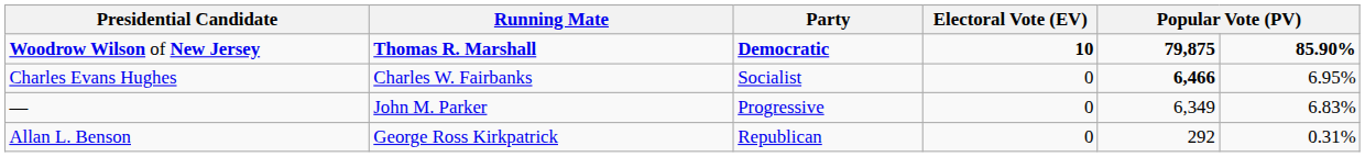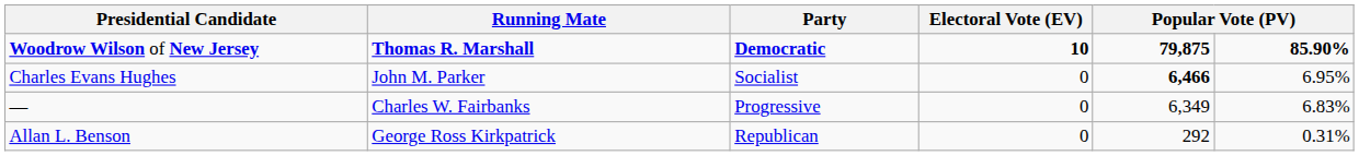 <table class="wikitable">
 <tr>
 <th width="25%">Presidential Candidate</th>
 <th width="25%"><a href='#'>Running Mate</a></th>
 <th width="13%">Party</th>
 <th width="12%">Electoral Vote (EV)</th>
 <th colspan="2" width="18%">Popular Vote (PV)</th>
 </tr>
 <tr>
 <td><strong><a href='#'>Woodrow Wilson</a></strong> of <strong><a href='#'>New Jersey</a></strong></td>
 <td><strong><a href='#'>Thomas R. Marshall</a></strong></td>
 <td><strong><a href='#'>Democratic</a></strong></td>
 <td align="right"><strong>10</strong></td>
 <td align="right"><strong>79,875</strong></td>
 <td align="right"><strong>85.90%</strong></td>
 </tr>
 <tr>
 <td><a href='#'>Charles Evans Hughes</a></td>
-<td><a href='#'>Charles W. Fairbanks</a></td>
+<td><a href='#'>John M. Parker</a></td>
 <td><a href='#'>Socialist</a></td>
 <td align="right">0</td>
 <td align="right"><strong>6,466</strong></td>
 <td align="right">6.95%</td>
 </tr>
 <tr>
 <td>—</td>
-<td><a href='#'>John M. Parker</a></td>
+<td><a href='#'>Charles W. Fairbanks</a></td>
 <td><a href='#'>Progressive</a></td>
 <td align="right">0</td>
 <td align="right">6,349</td>
 <td align="right">6.83%</td>
 </tr>
 <tr>
 <td><a href='#'>Allan L. Benson</a></td>
 <td><a href='#'>George Ross Kirkpatrick</a></td>
 <td><a href='#'>Republican</a></td>
 <td align="right">0</td>
 <td align="right">292</td>
 <td align="right">0.31%</td>
 </tr>
 </table>
